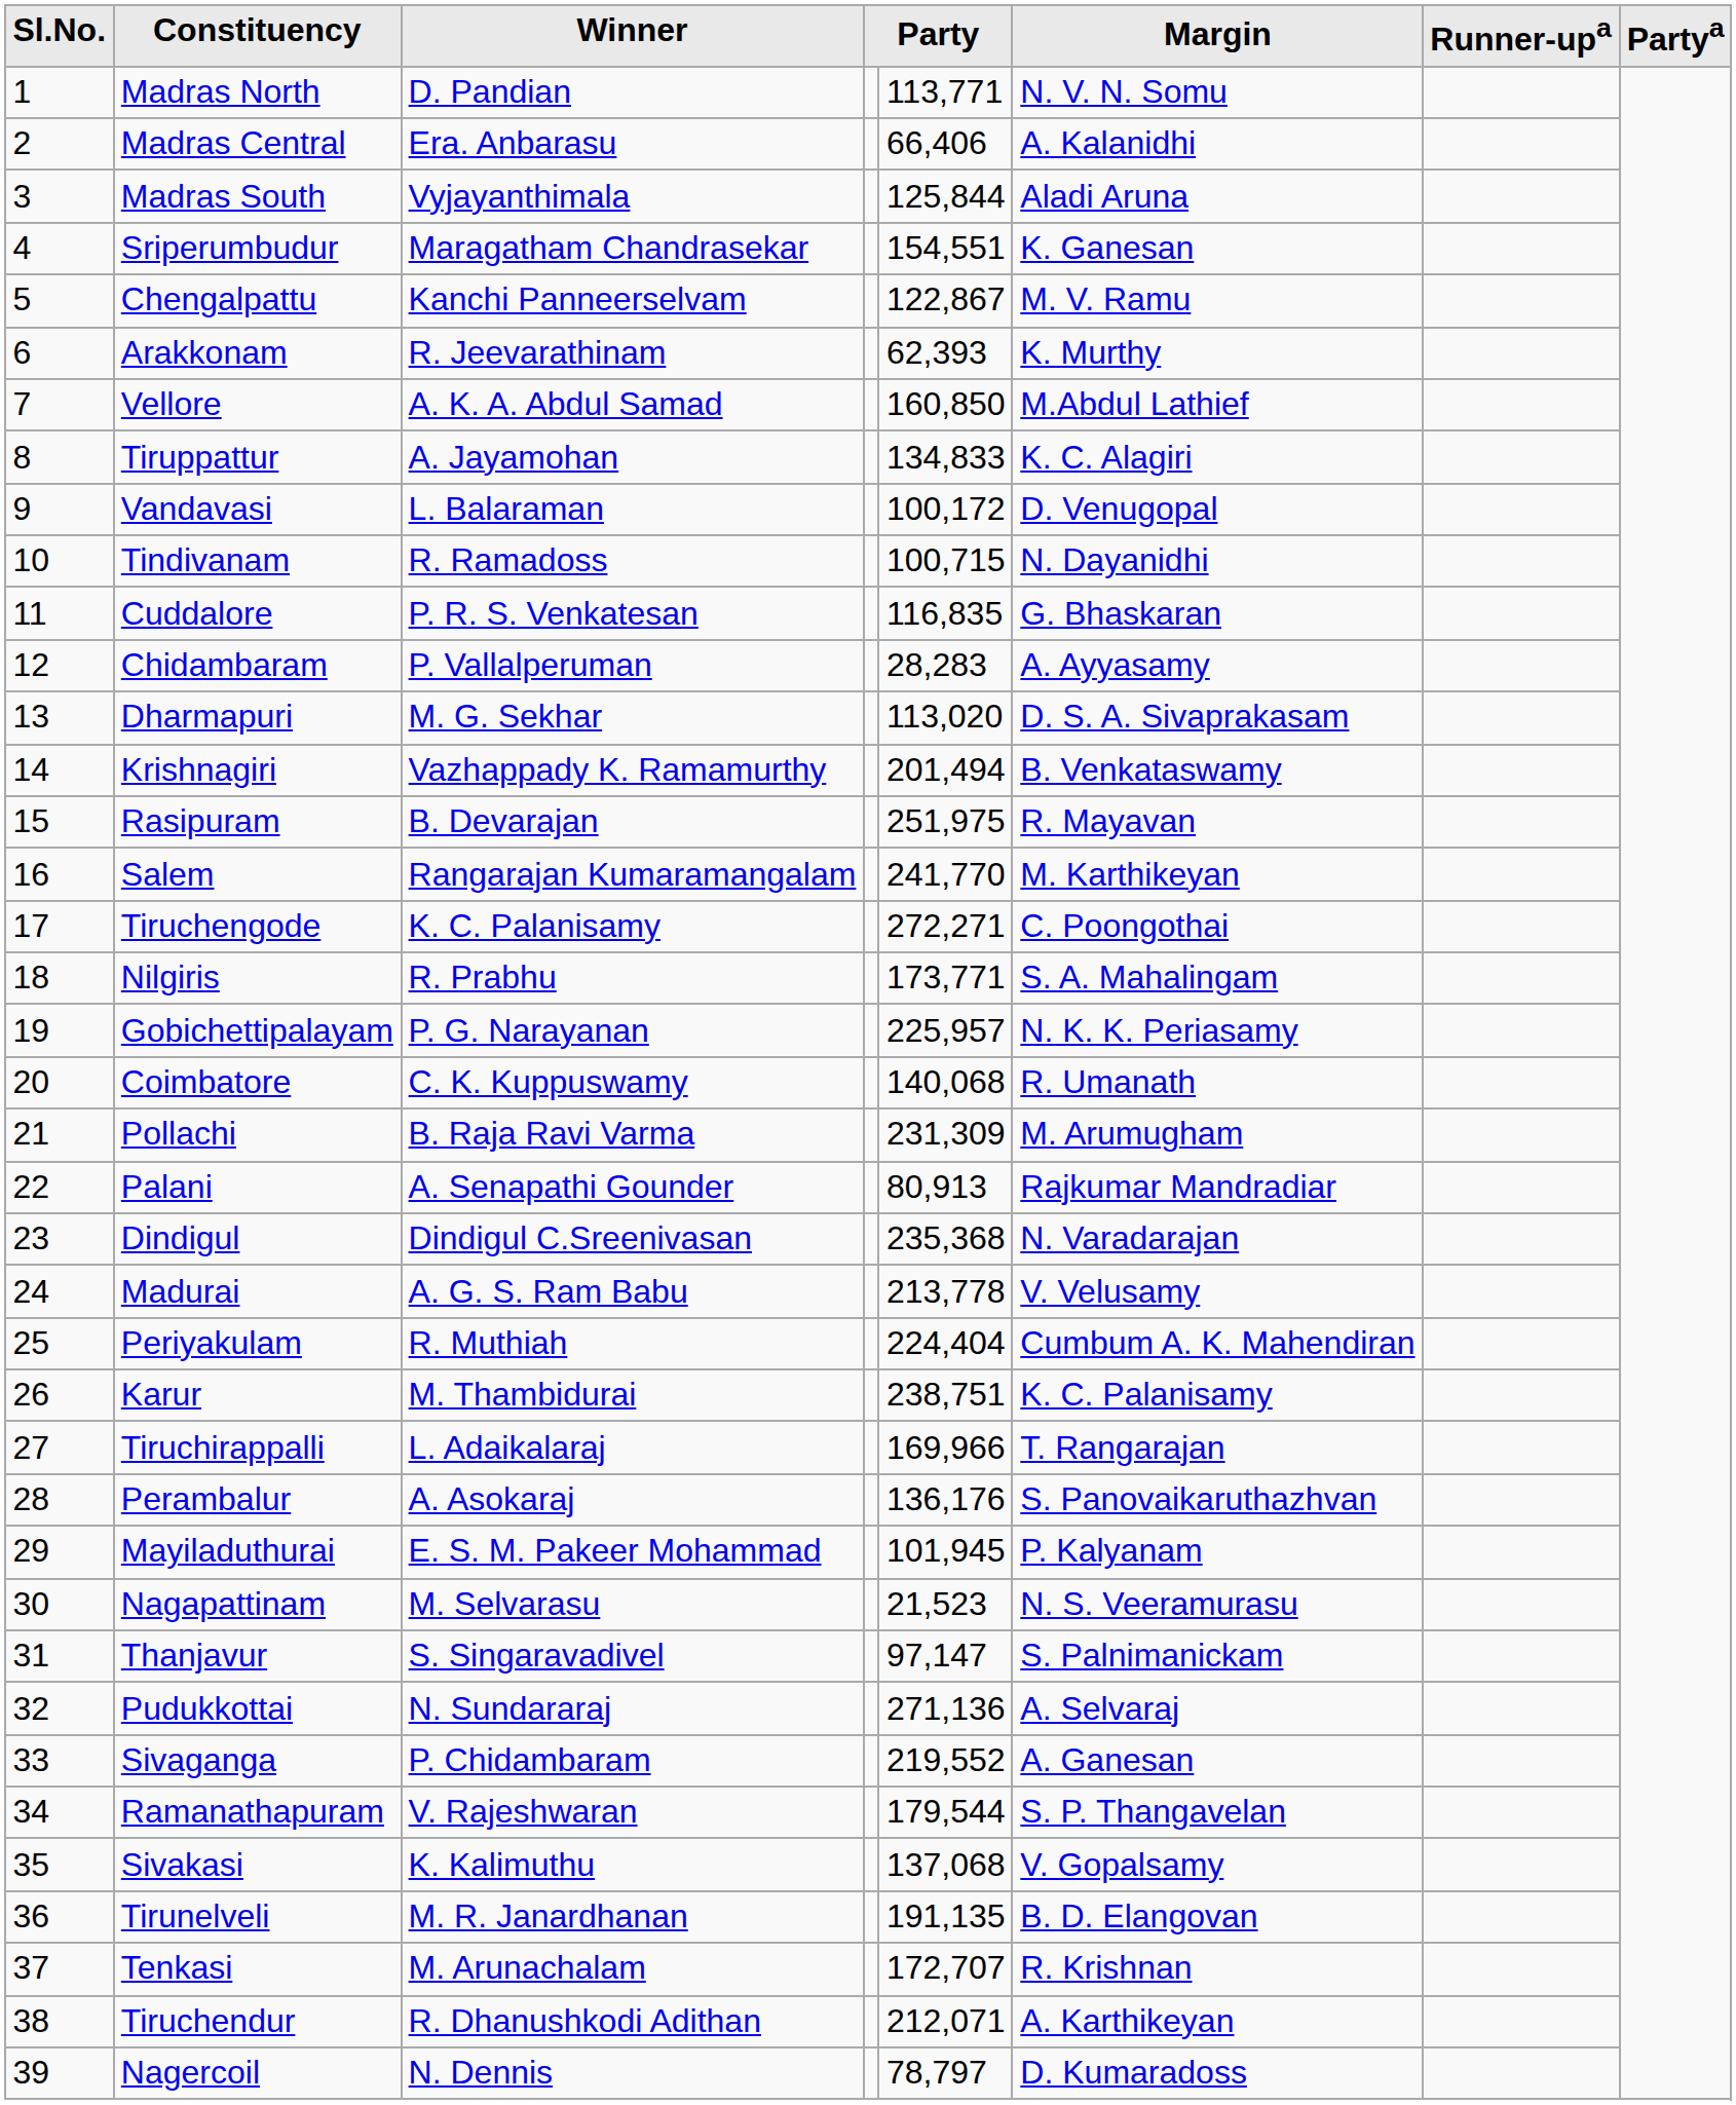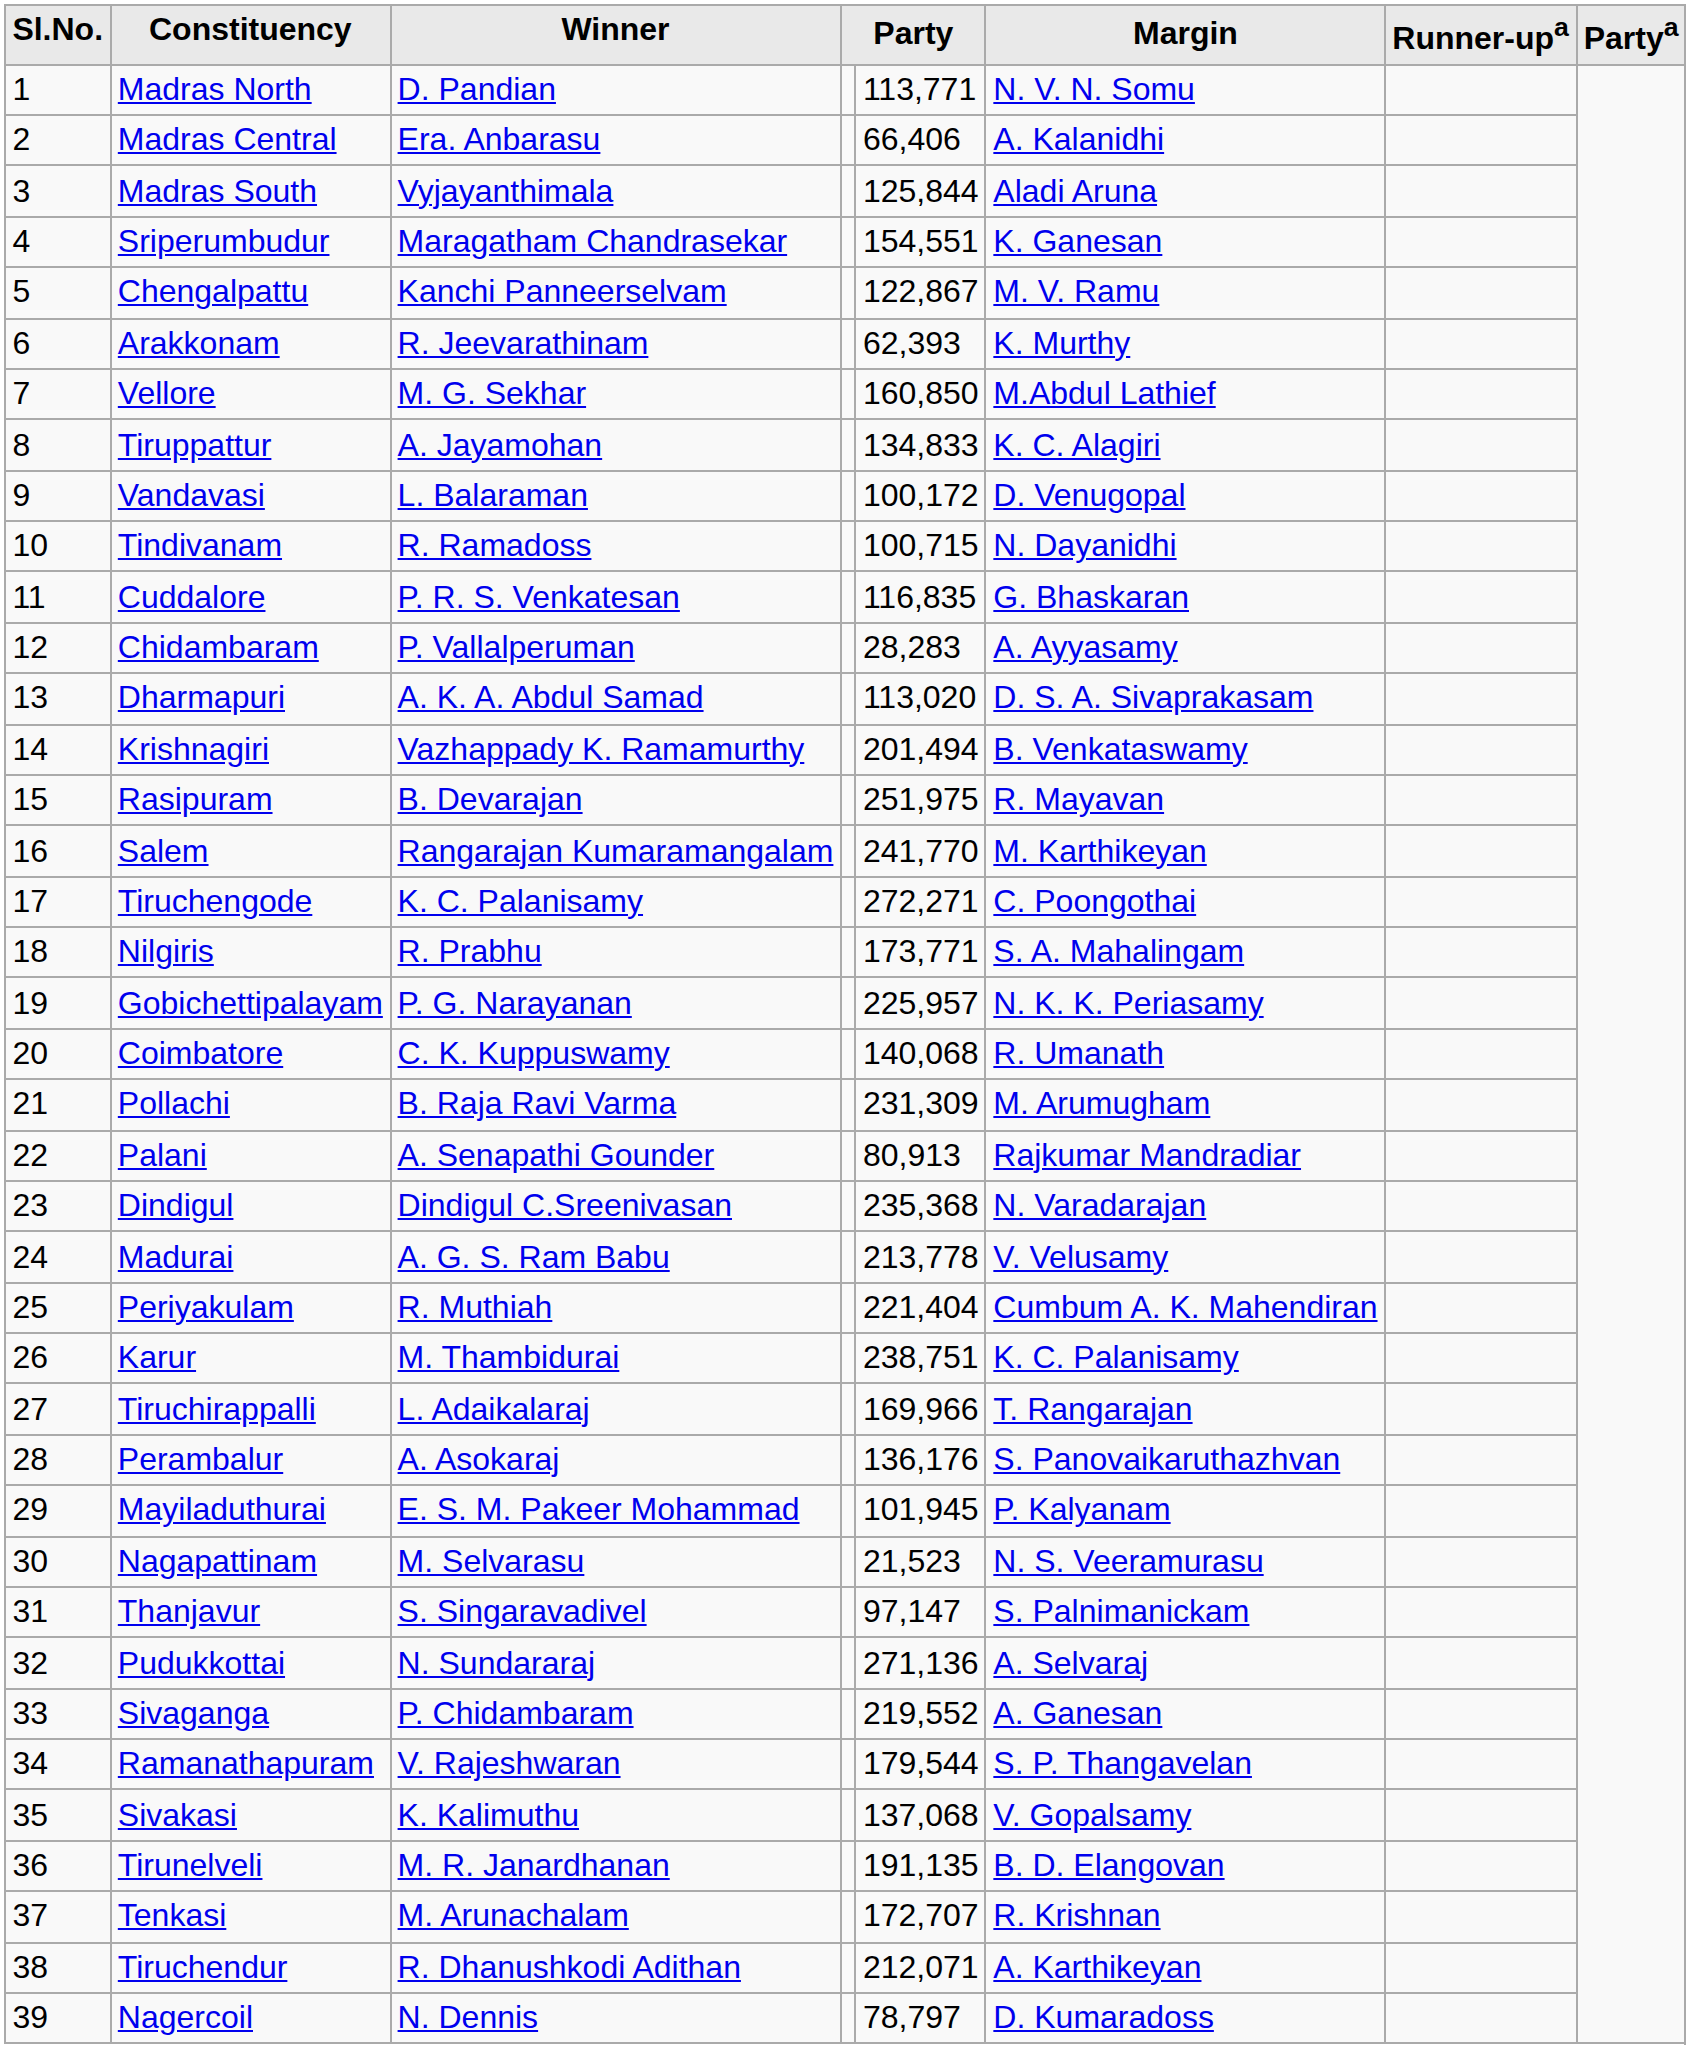 <table class="wikitable sortable">
 <tr>
 <th style="background-color:#E9E9E9" align=left valign=top>Sl.No.</th>
 <th style="background-color:#E9E9E9" align=left valign=top>Constituency</th>
 <th style="background-color:#E9E9E9" align=left valign=top>Winner</th>
 <th style="background-color:#E9E9E9" align=right colspan="2">Party</th>
 <th style="background-color:#E9E9E9" align=right>Margin</th>
 <th style="background-color:#E9E9E9" align=right>Runner-up<sup>a</sup></th>
 <th style="background-color:#E9E9E9" align=right colspan="2">Party<sup>a</sup></th>
 </tr>
 <tr>
 <td>1</td>
 <td><a href='#'>Madras North</a></td>
 <td><a href='#'>D. Pandian</a></td>
 <td></td>
 <td>113,771</td>
 <td><a href='#'>N. V. N. Somu</a></td>
 <td></td>
 </tr>
 <tr>
 <td>2</td>
 <td><a href='#'>Madras Central</a></td>
 <td><a href='#'>Era. Anbarasu</a></td>
 <td></td>
 <td>66,406</td>
 <td><a href='#'>A. Kalanidhi</a></td>
 <td></td>
 </tr>
 <tr>
 <td>3</td>
 <td><a href='#'>Madras South</a></td>
 <td><a href='#'>Vyjayanthimala</a></td>
 <td></td>
 <td>125,844</td>
 <td><a href='#'>Aladi Aruna</a></td>
 <td></td>
 </tr>
 <tr>
 <td>4</td>
 <td><a href='#'>Sriperumbudur</a></td>
 <td><a href='#'>Maragatham Chandrasekar</a></td>
 <td></td>
 <td>154,551</td>
 <td><a href='#'>K. Ganesan</a></td>
 <td></td>
 </tr>
 <tr>
 <td>5</td>
 <td><a href='#'>Chengalpattu</a></td>
 <td><a href='#'>Kanchi Panneerselvam</a></td>
 <td></td>
 <td>122,867</td>
 <td><a href='#'>M. V. Ramu</a></td>
 <td></td>
 </tr>
 <tr>
 <td>6</td>
 <td><a href='#'>Arakkonam</a></td>
 <td><a href='#'>R. Jeevarathinam</a></td>
 <td></td>
 <td>62,393</td>
 <td><a href='#'>K. Murthy</a></td>
 <td></td>
 </tr>
 <tr>
 <td>7</td>
 <td><a href='#'>Vellore</a></td>
-<td><a href='#'>A. K. A. Abdul Samad</a></td>
+<td><a href='#'>M. G. Sekhar</a></td>
 <td></td>
 <td>160,850</td>
 <td><a href='#'>M.Abdul Lathief</a></td>
 <td></td>
 </tr>
 <tr>
 <td>8</td>
 <td><a href='#'>Tiruppattur</a></td>
 <td><a href='#'>A. Jayamohan</a></td>
 <td></td>
 <td>134,833</td>
 <td><a href='#'>K. C. Alagiri</a></td>
 <td></td>
 </tr>
 <tr>
 <td>9</td>
 <td><a href='#'>Vandavasi</a></td>
 <td><a href='#'>L. Balaraman</a></td>
 <td></td>
 <td>100,172</td>
 <td><a href='#'>D. Venugopal</a></td>
 <td></td>
 </tr>
 <tr>
 <td>10</td>
 <td><a href='#'>Tindivanam</a></td>
 <td><a href='#'>R. Ramadoss</a></td>
 <td></td>
 <td>100,715</td>
 <td><a href='#'>N. Dayanidhi</a></td>
 <td></td>
 </tr>
 <tr>
 <td>11</td>
 <td><a href='#'>Cuddalore</a></td>
 <td><a href='#'>P. R. S. Venkatesan</a></td>
 <td></td>
 <td>116,835</td>
 <td><a href='#'>G. Bhaskaran</a></td>
 <td></td>
 </tr>
 <tr>
 <td>12</td>
 <td><a href='#'>Chidambaram</a></td>
 <td><a href='#'>P. Vallalperuman</a></td>
 <td></td>
 <td>28,283</td>
 <td><a href='#'>A. Ayyasamy</a></td>
 <td></td>
 </tr>
 <tr>
 <td>13</td>
 <td><a href='#'>Dharmapuri</a></td>
-<td><a href='#'>M. G. Sekhar</a></td>
+<td><a href='#'>A. K. A. Abdul Samad</a></td>
 <td></td>
 <td>113,020</td>
 <td><a href='#'>D. S. A. Sivaprakasam</a></td>
 <td></td>
 </tr>
 <tr>
 <td>14</td>
 <td><a href='#'>Krishnagiri</a></td>
 <td><a href='#'>Vazhappady K. Ramamurthy</a></td>
 <td></td>
 <td>201,494</td>
 <td><a href='#'>B. Venkataswamy</a></td>
 <td></td>
 </tr>
 <tr>
 <td>15</td>
 <td><a href='#'>Rasipuram</a></td>
 <td><a href='#'>B. Devarajan</a></td>
 <td></td>
 <td>251,975</td>
 <td><a href='#'>R. Mayavan</a></td>
 <td></td>
 </tr>
 <tr>
 <td>16</td>
 <td><a href='#'>Salem</a></td>
 <td><a href='#'>Rangarajan Kumaramangalam</a></td>
 <td></td>
 <td>241,770</td>
 <td><a href='#'>M. Karthikeyan</a></td>
 <td></td>
 </tr>
 <tr>
 <td>17</td>
 <td><a href='#'>Tiruchengode</a></td>
 <td><a href='#'>K. C. Palanisamy</a></td>
 <td></td>
 <td>272,271</td>
 <td><a href='#'>C. Poongothai</a></td>
 <td></td>
 </tr>
 <tr>
 <td>18</td>
 <td><a href='#'>Nilgiris</a></td>
 <td><a href='#'>R. Prabhu</a></td>
 <td></td>
 <td>173,771</td>
 <td><a href='#'>S. A. Mahalingam</a></td>
 <td></td>
 </tr>
 <tr>
 <td>19</td>
 <td><a href='#'>Gobichettipalayam</a></td>
 <td><a href='#'>P. G. Narayanan</a></td>
 <td></td>
 <td>225,957</td>
 <td><a href='#'>N. K. K. Periasamy</a></td>
 <td></td>
 </tr>
 <tr>
 <td>20</td>
 <td><a href='#'>Coimbatore</a></td>
 <td><a href='#'>C. K. Kuppuswamy</a></td>
 <td></td>
 <td>140,068</td>
 <td><a href='#'>R. Umanath</a></td>
 <td></td>
 </tr>
 <tr>
 <td>21</td>
 <td><a href='#'>Pollachi</a></td>
 <td><a href='#'>B. Raja Ravi Varma</a></td>
 <td></td>
 <td>231,309</td>
 <td><a href='#'>M. Arumugham</a></td>
 <td></td>
 </tr>
 <tr>
 <td>22</td>
 <td><a href='#'>Palani</a></td>
 <td><a href='#'>A. Senapathi Gounder</a></td>
 <td></td>
 <td>80,913</td>
 <td><a href='#'>Rajkumar Mandradiar</a></td>
 <td></td>
 </tr>
 <tr>
 <td>23</td>
 <td><a href='#'>Dindigul</a></td>
 <td><a href='#'>Dindigul C.Sreenivasan</a></td>
 <td></td>
 <td>235,368</td>
 <td><a href='#'>N. Varadarajan</a></td>
 <td></td>
 </tr>
 <tr>
 <td>24</td>
 <td><a href='#'>Madurai</a></td>
 <td><a href='#'>A. G. S. Ram Babu</a></td>
 <td></td>
 <td>213,778</td>
 <td><a href='#'>V. Velusamy</a></td>
 <td></td>
 </tr>
 <tr>
 <td>25</td>
 <td><a href='#'>Periyakulam</a></td>
 <td><a href='#'>R. Muthiah</a></td>
 <td></td>
-<td>224,404</td>
+<td>221,404</td>
 <td><a href='#'>Cumbum A. K. Mahendiran</a></td>
 <td></td>
 </tr>
 <tr>
 <td>26</td>
 <td><a href='#'>Karur</a></td>
 <td><a href='#'>M. Thambidurai</a></td>
 <td></td>
 <td>238,751</td>
 <td><a href='#'>K. C. Palanisamy</a></td>
 <td></td>
 </tr>
 <tr>
 <td>27</td>
 <td><a href='#'>Tiruchirappalli</a></td>
 <td><a href='#'>L. Adaikalaraj</a></td>
 <td></td>
 <td>169,966</td>
 <td><a href='#'>T. Rangarajan</a></td>
 <td></td>
 </tr>
 <tr>
 <td>28</td>
 <td><a href='#'>Perambalur</a></td>
 <td><a href='#'>A. Asokaraj</a></td>
 <td></td>
 <td>136,176</td>
 <td><a href='#'>S. Panovaikaruthazhvan</a></td>
 <td></td>
 </tr>
 <tr>
 <td>29</td>
 <td><a href='#'>Mayiladuthurai</a></td>
 <td><a href='#'>E. S. M. Pakeer Mohammad</a></td>
 <td></td>
 <td>101,945</td>
 <td><a href='#'>P. Kalyanam</a></td>
 <td></td>
 </tr>
 <tr>
 <td>30</td>
 <td><a href='#'>Nagapattinam</a></td>
 <td><a href='#'>M. Selvarasu</a></td>
 <td></td>
 <td>21,523</td>
 <td><a href='#'>N. S. Veeramurasu</a></td>
 <td></td>
 </tr>
 <tr>
 <td>31</td>
 <td><a href='#'>Thanjavur</a></td>
 <td><a href='#'>S. Singaravadivel</a></td>
 <td></td>
 <td>97,147</td>
 <td><a href='#'>S. Palnimanickam</a></td>
 <td></td>
 </tr>
 <tr>
 <td>32</td>
 <td><a href='#'>Pudukkottai</a></td>
 <td><a href='#'>N. Sundararaj</a></td>
 <td></td>
 <td>271,136</td>
 <td><a href='#'>A. Selvaraj</a></td>
 <td></td>
 </tr>
 <tr>
 <td>33</td>
 <td><a href='#'>Sivaganga</a></td>
 <td><a href='#'>P. Chidambaram</a></td>
 <td></td>
 <td>219,552</td>
 <td><a href='#'>A. Ganesan</a></td>
 <td></td>
 </tr>
 <tr>
 <td>34</td>
 <td><a href='#'>Ramanathapuram</a></td>
 <td><a href='#'>V. Rajeshwaran</a></td>
 <td></td>
 <td>179,544</td>
 <td><a href='#'>S. P. Thangavelan</a></td>
 <td></td>
 </tr>
 <tr>
 <td>35</td>
 <td><a href='#'>Sivakasi</a></td>
 <td><a href='#'>K. Kalimuthu</a></td>
 <td></td>
 <td>137,068</td>
 <td><a href='#'>V. Gopalsamy</a></td>
 <td></td>
 </tr>
 <tr>
 <td>36</td>
 <td><a href='#'>Tirunelveli</a></td>
 <td><a href='#'>M. R. Janardhanan</a></td>
 <td></td>
 <td>191,135</td>
 <td><a href='#'>B. D. Elangovan</a></td>
 <td></td>
 </tr>
 <tr>
 <td>37</td>
 <td><a href='#'>Tenkasi</a></td>
 <td><a href='#'>M. Arunachalam</a></td>
 <td></td>
 <td>172,707</td>
 <td><a href='#'>R. Krishnan</a></td>
 <td></td>
 </tr>
 <tr>
 <td>38</td>
 <td><a href='#'>Tiruchendur</a></td>
 <td><a href='#'>R. Dhanushkodi Adithan</a></td>
 <td></td>
 <td>212,071</td>
 <td><a href='#'>A. Karthikeyan</a></td>
 <td></td>
 </tr>
 <tr>
 <td>39</td>
 <td><a href='#'>Nagercoil</a></td>
 <td><a href='#'>N. Dennis</a></td>
 <td></td>
 <td>78,797</td>
 <td><a href='#'>D. Kumaradoss</a></td>
 <td></td>
 </tr>
 <tr>
 </tr>
 </table>
